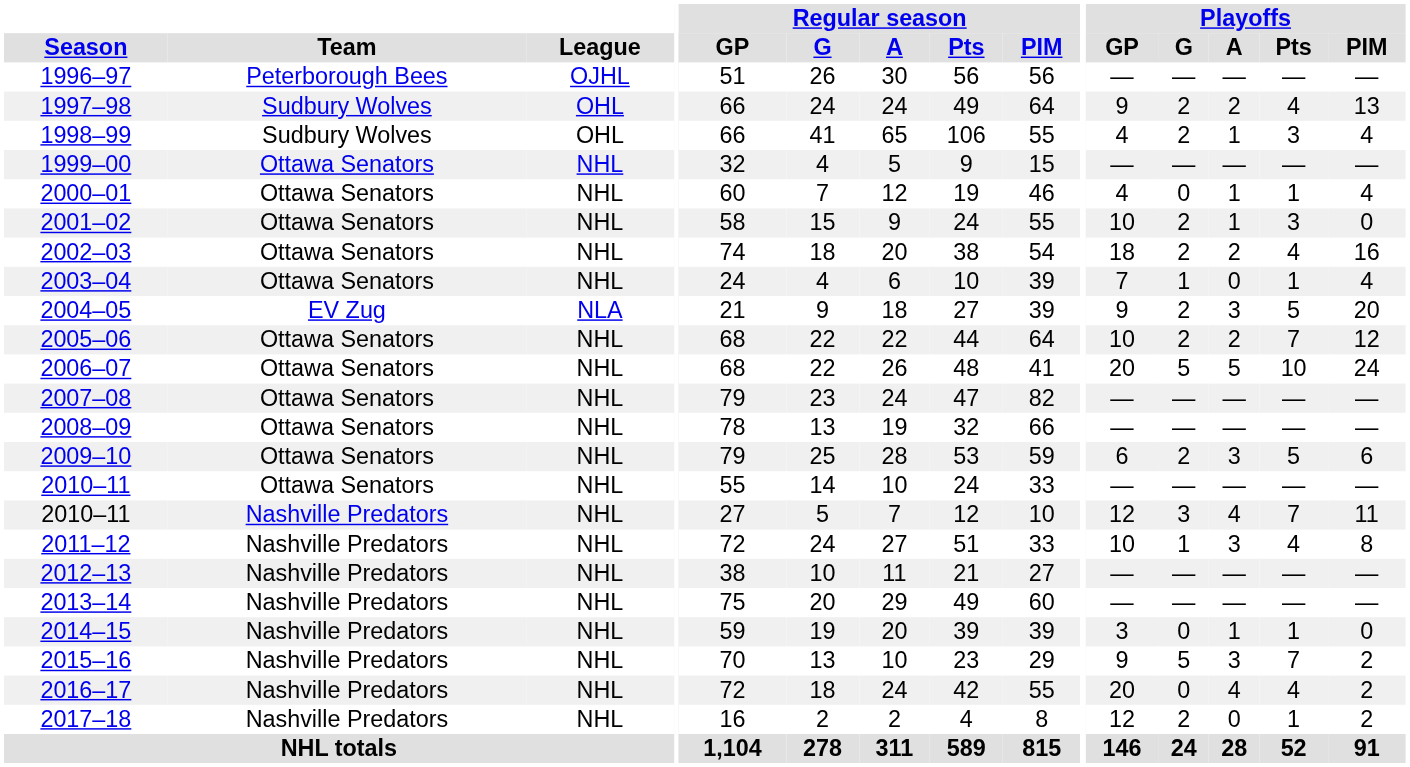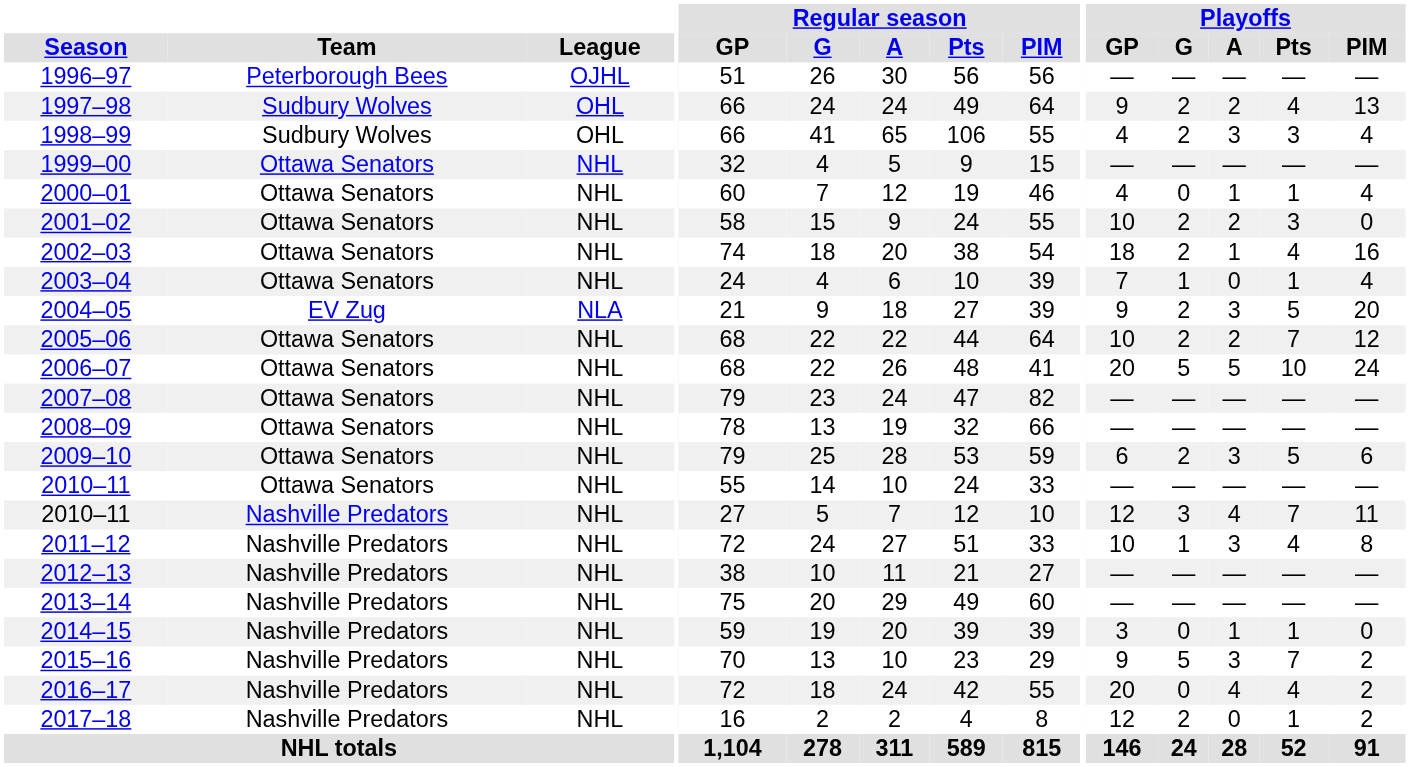 <table border="0" cellpadding="1" cellspacing="0" style="text-align:center; width:60em">
 <tr bgcolor="#e0e0e0">
 <th colspan="3" bgcolor="#ffffff"></th>
 <th rowspan="99" bgcolor="#ffffff"></th>
 <th colspan="5"><a href='#'>Regular season</a></th>
 <th rowspan="99" bgcolor="#ffffff"></th>
 <th colspan="5"><a href='#'>Playoffs</a></th>
 </tr>
 <tr bgcolor="#e0e0e0">
 <th><a href='#'>Season</a></th>
 <th>Team</th>
 <th>League</th>
 <th>GP</th>
 <th><a href='#'>G</a></th>
 <th><a href='#'>A</a></th>
 <th><a href='#'>Pts</a></th>
 <th><a href='#'>PIM</a></th>
 <th>GP</th>
 <th>G</th>
 <th>A</th>
 <th>Pts</th>
 <th>PIM</th>
 </tr>
 <tr>
 <td><a href='#'>1996–97</a></td>
 <td><a href='#'>Peterborough Bees</a></td>
 <td><a href='#'>OJHL</a></td>
 <td>51</td>
 <td>26</td>
 <td>30</td>
 <td>56</td>
 <td>56</td>
 <td>—</td>
 <td>—</td>
 <td>—</td>
 <td>—</td>
 <td>—</td>
 </tr>
 <tr bgcolor="#f0f0f0">
 <td><a href='#'>1997–98</a></td>
 <td><a href='#'>Sudbury Wolves</a></td>
 <td><a href='#'>OHL</a></td>
 <td>66</td>
 <td>24</td>
 <td>24</td>
 <td>49</td>
 <td>64</td>
 <td>9</td>
 <td>2</td>
 <td>2</td>
 <td>4</td>
 <td>13</td>
 </tr>
 <tr>
 <td><a href='#'>1998–99</a></td>
 <td>Sudbury Wolves</td>
 <td>OHL</td>
 <td>66</td>
 <td>41</td>
 <td>65</td>
 <td>106</td>
 <td>55</td>
 <td>4</td>
 <td>2</td>
-<td>1</td>
+<td>3</td>
 <td>3</td>
 <td>4</td>
 </tr>
 <tr bgcolor="#f0f0f0">
 <td><a href='#'>1999–00</a></td>
 <td><a href='#'>Ottawa Senators</a></td>
 <td><a href='#'>NHL</a></td>
 <td>32</td>
 <td>4</td>
 <td>5</td>
 <td>9</td>
 <td>15</td>
 <td>—</td>
 <td>—</td>
 <td>—</td>
 <td>—</td>
 <td>—</td>
 </tr>
 <tr>
 <td><a href='#'>2000–01</a></td>
 <td>Ottawa Senators</td>
 <td>NHL</td>
 <td>60</td>
 <td>7</td>
 <td>12</td>
 <td>19</td>
 <td>46</td>
 <td>4</td>
 <td>0</td>
 <td>1</td>
 <td>1</td>
 <td>4</td>
 </tr>
 <tr bgcolor="#f0f0f0">
 <td><a href='#'>2001–02</a></td>
 <td>Ottawa Senators</td>
 <td>NHL</td>
 <td>58</td>
 <td>15</td>
 <td>9</td>
 <td>24</td>
 <td>55</td>
 <td>10</td>
 <td>2</td>
-<td>1</td>
+<td>2</td>
 <td>3</td>
 <td>0</td>
 </tr>
 <tr>
 <td><a href='#'>2002–03</a></td>
 <td>Ottawa Senators</td>
 <td>NHL</td>
 <td>74</td>
 <td>18</td>
 <td>20</td>
 <td>38</td>
 <td>54</td>
 <td>18</td>
 <td>2</td>
-<td>2</td>
+<td>1</td>
 <td>4</td>
 <td>16</td>
 </tr>
 <tr bgcolor="#f0f0f0">
 <td><a href='#'>2003–04</a></td>
 <td>Ottawa Senators</td>
 <td>NHL</td>
 <td>24</td>
 <td>4</td>
 <td>6</td>
 <td>10</td>
 <td>39</td>
 <td>7</td>
 <td>1</td>
 <td>0</td>
 <td>1</td>
 <td>4</td>
 </tr>
 <tr>
 <td><a href='#'>2004–05</a></td>
 <td><a href='#'>EV Zug</a></td>
 <td><a href='#'>NLA</a></td>
 <td>21</td>
 <td>9</td>
 <td>18</td>
 <td>27</td>
 <td>39</td>
 <td>9</td>
 <td>2</td>
 <td>3</td>
 <td>5</td>
 <td>20</td>
 </tr>
 <tr bgcolor="#f0f0f0">
 <td><a href='#'>2005–06</a></td>
 <td>Ottawa Senators</td>
 <td>NHL</td>
 <td>68</td>
 <td>22</td>
 <td>22</td>
 <td>44</td>
 <td>64</td>
 <td>10</td>
 <td>2</td>
 <td>2</td>
 <td>7</td>
 <td>12</td>
 </tr>
 <tr>
 <td><a href='#'>2006–07</a></td>
 <td>Ottawa Senators</td>
 <td>NHL</td>
 <td>68</td>
 <td>22</td>
 <td>26</td>
 <td>48</td>
 <td>41</td>
 <td>20</td>
 <td>5</td>
 <td>5</td>
 <td>10</td>
 <td>24</td>
 </tr>
 <tr bgcolor="#f0f0f0">
 <td><a href='#'>2007–08</a></td>
 <td>Ottawa Senators</td>
 <td>NHL</td>
 <td>79</td>
 <td>23</td>
 <td>24</td>
 <td>47</td>
 <td>82</td>
 <td>—</td>
 <td>—</td>
 <td>—</td>
 <td>—</td>
 <td>—</td>
 </tr>
 <tr>
 <td><a href='#'>2008–09</a></td>
 <td>Ottawa Senators</td>
 <td>NHL</td>
 <td>78</td>
 <td>13</td>
 <td>19</td>
 <td>32</td>
 <td>66</td>
 <td>—</td>
 <td>—</td>
 <td>—</td>
 <td>—</td>
 <td>—</td>
 </tr>
 <tr bgcolor="#f0f0f0">
 <td><a href='#'>2009–10</a></td>
 <td>Ottawa Senators</td>
 <td>NHL</td>
 <td>79</td>
 <td>25</td>
 <td>28</td>
 <td>53</td>
 <td>59</td>
 <td>6</td>
 <td>2</td>
 <td>3</td>
 <td>5</td>
 <td>6</td>
 </tr>
 <tr>
 <td><a href='#'>2010–11</a></td>
 <td>Ottawa Senators</td>
 <td>NHL</td>
 <td>55</td>
 <td>14</td>
 <td>10</td>
 <td>24</td>
 <td>33</td>
 <td>—</td>
 <td>—</td>
 <td>—</td>
 <td>—</td>
 <td>—</td>
 </tr>
 <tr bgcolor="#f0f0f0">
 <td>2010–11</td>
 <td><a href='#'>Nashville Predators</a></td>
 <td>NHL</td>
 <td>27</td>
 <td>5</td>
 <td>7</td>
 <td>12</td>
 <td>10</td>
 <td>12</td>
 <td>3</td>
 <td>4</td>
 <td>7</td>
 <td>11</td>
 </tr>
 <tr>
 <td><a href='#'>2011–12</a></td>
 <td>Nashville Predators</td>
 <td>NHL</td>
 <td>72</td>
 <td>24</td>
 <td>27</td>
 <td>51</td>
 <td>33</td>
 <td>10</td>
 <td>1</td>
 <td>3</td>
 <td>4</td>
 <td>8</td>
 </tr>
 <tr bgcolor="#f0f0f0">
 <td><a href='#'>2012–13</a></td>
 <td>Nashville Predators</td>
 <td>NHL</td>
 <td>38</td>
 <td>10</td>
 <td>11</td>
 <td>21</td>
 <td>27</td>
 <td>—</td>
 <td>—</td>
 <td>—</td>
 <td>—</td>
 <td>—</td>
 </tr>
 <tr>
 <td><a href='#'>2013–14</a></td>
 <td>Nashville Predators</td>
 <td>NHL</td>
 <td>75</td>
 <td>20</td>
 <td>29</td>
 <td>49</td>
 <td>60</td>
 <td>—</td>
 <td>—</td>
 <td>—</td>
 <td>—</td>
 <td>—</td>
 </tr>
 <tr bgcolor="#f0f0f0">
 <td><a href='#'>2014–15</a></td>
 <td>Nashville Predators</td>
 <td>NHL</td>
 <td>59</td>
 <td>19</td>
 <td>20</td>
 <td>39</td>
 <td>39</td>
 <td>3</td>
 <td>0</td>
 <td>1</td>
 <td>1</td>
 <td>0</td>
 </tr>
 <tr>
 <td><a href='#'>2015–16</a></td>
 <td>Nashville Predators</td>
 <td>NHL</td>
 <td>70</td>
 <td>13</td>
 <td>10</td>
 <td>23</td>
 <td>29</td>
 <td>9</td>
 <td>5</td>
 <td>3</td>
 <td>7</td>
 <td>2</td>
 </tr>
 <tr bgcolor="#f0f0f0">
 <td><a href='#'>2016–17</a></td>
 <td>Nashville Predators</td>
 <td>NHL</td>
 <td>72</td>
 <td>18</td>
 <td>24</td>
 <td>42</td>
 <td>55</td>
 <td>20</td>
 <td>0</td>
 <td>4</td>
 <td>4</td>
 <td>2</td>
 </tr>
 <tr>
 <td><a href='#'>2017–18</a></td>
 <td>Nashville Predators</td>
 <td>NHL</td>
 <td>16</td>
 <td>2</td>
 <td>2</td>
 <td>4</td>
 <td>8</td>
 <td>12</td>
 <td>2</td>
 <td>0</td>
 <td>1</td>
 <td>2</td>
 </tr>
 <tr bgcolor="#e0e0e0">
 <th colspan="3">NHL totals</th>
 <th>1,104</th>
 <th>278</th>
 <th>311</th>
 <th>589</th>
 <th>815</th>
 <th>146</th>
 <th>24</th>
 <th>28</th>
 <th>52</th>
 <th>91</th>
 </tr>
 </table>
